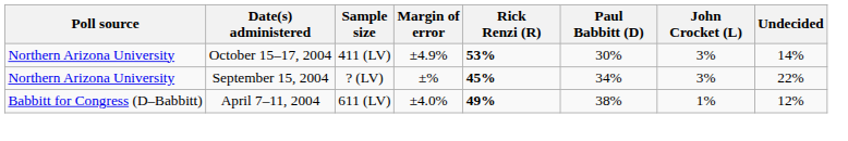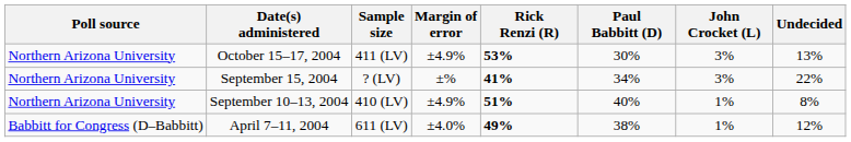 <table class="wikitable">
 <tr>
 <th>Poll source</th>
 <th>Date(s)<br>administered</th>
 <th>Sample<br>size</th>
 <th>Margin of <br>error</th>
 <th style="width:100px;">Rick<br>Renzi (R)</th>
 <th style="width:100px;">Paul<br>Babbitt (D)</th>
 <th style="width:100px;">John<br>Crocket (L)</th>
 <th>Undecided</th>
 </tr>
 <tr>
 <td><a href='#'>Northern Arizona University</a></td>
 <td align=center>October 15–17, 2004</td>
 <td align=center>411 (LV)</td>
 <td align=center>±4.9%</td>
 <td><strong>53%</strong></td>
 <td align=center>30%</td>
 <td align=center>3%</td>
-<td align=center>14%</td>
+<td align=center>13%</td>
 </tr>
 <tr>
 <td><a href='#'>Northern Arizona University</a></td>
 <td align=center>September 15, 2004</td>
 <td align=center>? (LV)</td>
 <td align=center>±%</td>
-<td><strong>45%</strong></td>
+<td><strong>41%</strong></td>
 <td align=center>34%</td>
 <td align=center>3%</td>
 <td align=center>22%</td>
+</tr>
+<tr>
+<td><a href='#'>Northern Arizona University</a></td>
+<td align=center>September 10–13, 2004</td>
+<td align=center>410 (LV)</td>
+<td align=center>±4.9%</td>
+<td><strong>51%</strong></td>
+<td align=center>40%</td>
+<td align=center>1%</td>
+<td align=center>8%</td>
 </tr>
 <tr>
 <td><a href='#'>Babbitt for Congress</a> (D–Babbitt)</td>
 <td align=center>April 7–11, 2004</td>
 <td align=center>611 (LV)</td>
 <td align=center>±4.0%</td>
 <td><strong>49%</strong></td>
 <td align=center>38%</td>
 <td align=center>1%</td>
 <td align=center>12%</td>
 </tr>
 </table>
